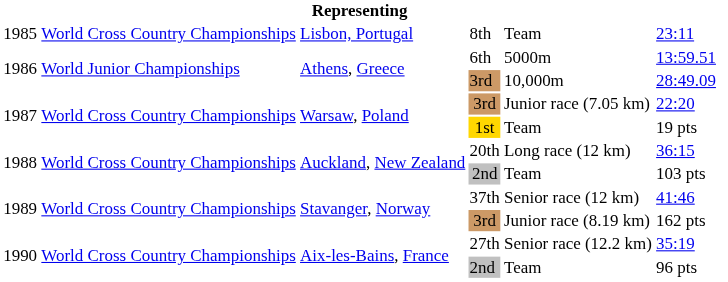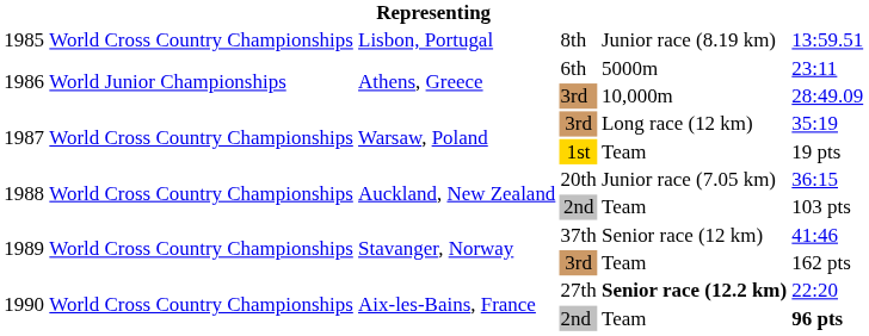 <table>
 <tr>
 <th colspan="6">Representing </th>
 </tr>
 <tr>
 <td>1985</td>
 <td><a href='#'>World Cross Country Championships</a></td>
 <td><a href='#'>Lisbon, Portugal</a></td>
 <td>8th</td>
-<td>Team </td>
-<td><a href='#'>23:11</a></td>
+<td>Junior race (8.19 km)</td>
+<td><a href='#'>13:59.51</a></td>
 </tr>
 <tr>
 <td rowspan=2>1986</td>
 <td rowspan=2><a href='#'>World Junior Championships</a></td>
 <td rowspan=2><a href='#'>Athens</a>, <a href='#'>Greece</a></td>
 <td>6th</td>
 <td>5000m</td>
-<td><a href='#'>13:59.51</a></td>
+<td><a href='#'>23:11</a></td>
 </tr>
 <tr>
 <td bgcolor="cc9966">3rd</td>
 <td>10,000m</td>
 <td><a href='#'>28:49.09</a></td>
 </tr>
 <tr>
 <td rowspan=2>1987</td>
 <td rowspan=2><a href='#'>World Cross Country Championships</a></td>
 <td rowspan=2><a href='#'>Warsaw</a>, <a href='#'>Poland</a></td>
 <td bgcolor="cc9966" align="center">3rd</td>
-<td>Junior race (7.05 km)</td>
-<td><a href='#'>22:20</a></td>
+<td>Long race (12 km)</td>
+<td><a href='#'>35:19</a></td>
 </tr>
 <tr>
 <td bgcolor="gold" align="center">1st</td>
 <td>Team </td>
 <td>19 pts</td>
 </tr>
 <tr>
 <td rowspan=2>1988</td>
 <td rowspan=2><a href='#'>World Cross Country Championships</a></td>
 <td rowspan=2><a href='#'>Auckland</a>, <a href='#'>New Zealand</a></td>
 <td align="center">20th</td>
-<td>Long race (12 km)</td>
+<td>Junior race (7.05 km)</td>
 <td><a href='#'>36:15</a></td>
 </tr>
 <tr>
 <td bgcolor="silver" align="center">2nd</td>
 <td>Team </td>
 <td>103 pts</td>
 </tr>
 <tr>
 <td rowspan=2>1989</td>
 <td rowspan=2><a href='#'>World Cross Country Championships</a></td>
 <td rowspan=2><a href='#'>Stavanger</a>, <a href='#'>Norway</a></td>
 <td>37th</td>
 <td>Senior race (12 km)</td>
 <td><a href='#'>41:46</a></td>
 </tr>
 <tr>
 <td bgcolor="cc9966" align="center">3rd</td>
-<td>Junior race (8.19 km)</td>
+<td>Team </td>
 <td>162 pts</td>
 </tr>
 <tr>
 <td rowspan=2>1990</td>
 <td rowspan=2><a href='#'>World Cross Country Championships</a></td>
 <td rowspan=2><a href='#'>Aix-les-Bains</a>, <a href='#'>France</a></td>
 <td>27th</td>
-<td>Senior race (12.2 km)</td>
-<td><a href='#'>35:19</a></td>
+<td><strong>Senior race (12.2 km)</strong></td>
+<td><a href='#'>22:20</a></td>
 </tr>
 <tr>
 <td bgcolor="silver">2nd</td>
 <td>Team </td>
-<td>96 pts</td>
+<td><strong>96 pts</strong></td>
 </tr>
 </table>
